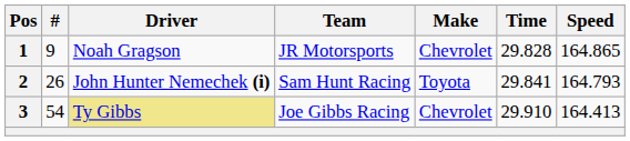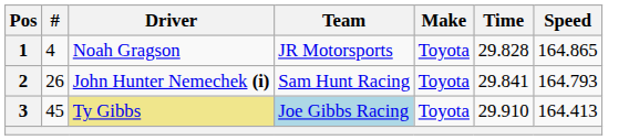 <table class="wikitable" style="font-size:95%">
 <tr>
 <th>Pos</th>
 <th>#</th>
 <th>Driver</th>
 <th>Team</th>
 <th>Make</th>
 <th>Time</th>
 <th>Speed</th>
 </tr>
 <tr>
 <th>1</th>
-<td>9</td>
+<td>4</td>
 <td><a href='#'>Noah Gragson</a></td>
 <td><a href='#'>JR Motorsports</a></td>
-<td><a href='#'>Chevrolet</a></td>
+<td><a href='#'>Toyota</a></td>
 <td>29.828</td>
 <td>164.865</td>
 </tr>
 <tr>
 <th>2</th>
 <td>26</td>
 <td><a href='#'>John Hunter Nemechek</a> <strong>(i)</strong></td>
 <td><a href='#'>Sam Hunt Racing</a></td>
 <td><a href='#'>Toyota</a></td>
 <td>29.841</td>
 <td>164.793</td>
 </tr>
 <tr>
 <th>3</th>
-<td>54</td>
+<td>45</td>
 <td style="background: khaki;"><a href='#'>Ty Gibbs</a></td>
-<td><a href='#'>Joe Gibbs Racing</a></td>
-<td><a href='#'>Chevrolet</a></td>
+<td style="background: lightblue;"><a href='#'>Joe Gibbs Racing</a></td>
+<td><a href='#'>Toyota</a></td>
 <td>29.910</td>
 <td>164.413</td>
 </tr>
 <tr>
 <th colspan="7"></th>
 </tr>
 </table>
